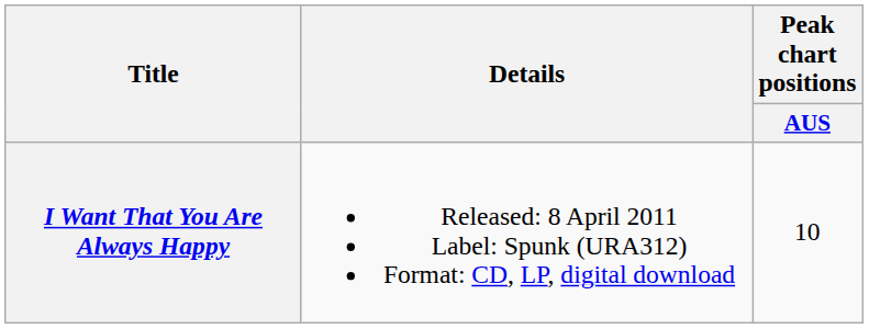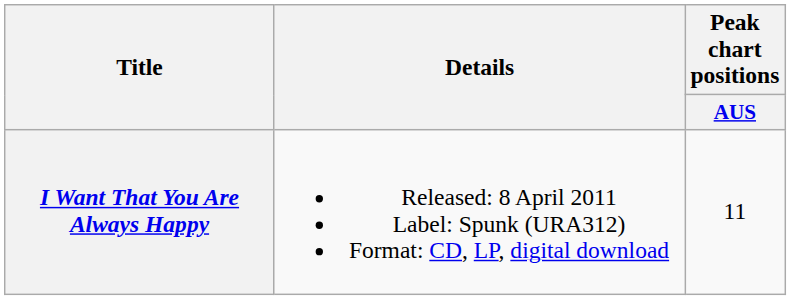 <table class="wikitable plainrowheaders" style="text-align:center;" border="1">
 <tr>
 <th scope="col" rowspan="2" style="width:11em;">Title</th>
 <th scope="col" rowspan="2" style="width:17em;">Details</th>
 <th scope="col" colspan="1">Peak chart positions</th>
 </tr>
 <tr>
 <th scope="col" style="width:3em;font-size:90%;"><a href='#'>AUS</a><br></th>
 </tr>
 <tr>
 <th scope="row"><em><a href='#'>I Want That You Are Always Happy</a></em></th>
 <td><br><ul><li>Released: 8 April 2011</li><li>Label: Spunk (URA312)</li><li>Format: <a href='#'>CD</a>, <a href='#'>LP</a>, <a href='#'>digital download</a></li></ul></td>
-<td>10</td>
+<td>11</td>
 </tr>
 </table>
